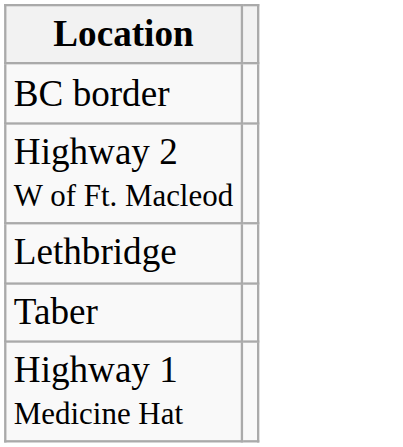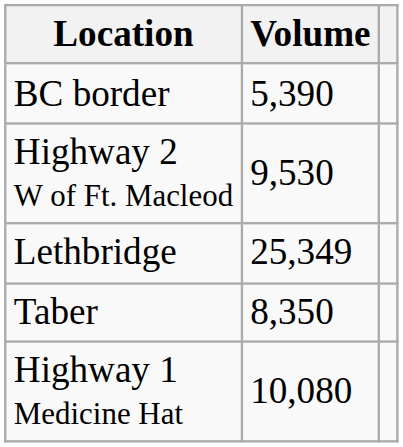 <table class="wikitable floatright" style="text-align:left; margin-left: 1em;">
 <tr>
 <th>Location</th>
+<th>Volume</th>
 <th></th>
 </tr>
 <tr>
 <td>BC border</td>
+<td>5,390</td>
 <td style="text-align:center"></td>
 </tr>
 <tr>
 <td>Highway 2<br><small>W of Ft. Macleod</small></td>
+<td>9,530</td>
 <td style="text-align:center"></td>
 </tr>
 <tr>
 <td>Lethbridge</td>
+<td>25,349</td>
 <td style="text-align:center"></td>
 </tr>
 <tr>
 <td>Taber</td>
+<td>8,350</td>
 <td style="text-align:center"></td>
 </tr>
 <tr>
 <td>Highway 1<br><small>Medicine Hat</small></td>
+<td>10,080</td>
 <td style="text-align:center"></td>
 </tr>
 </table>
